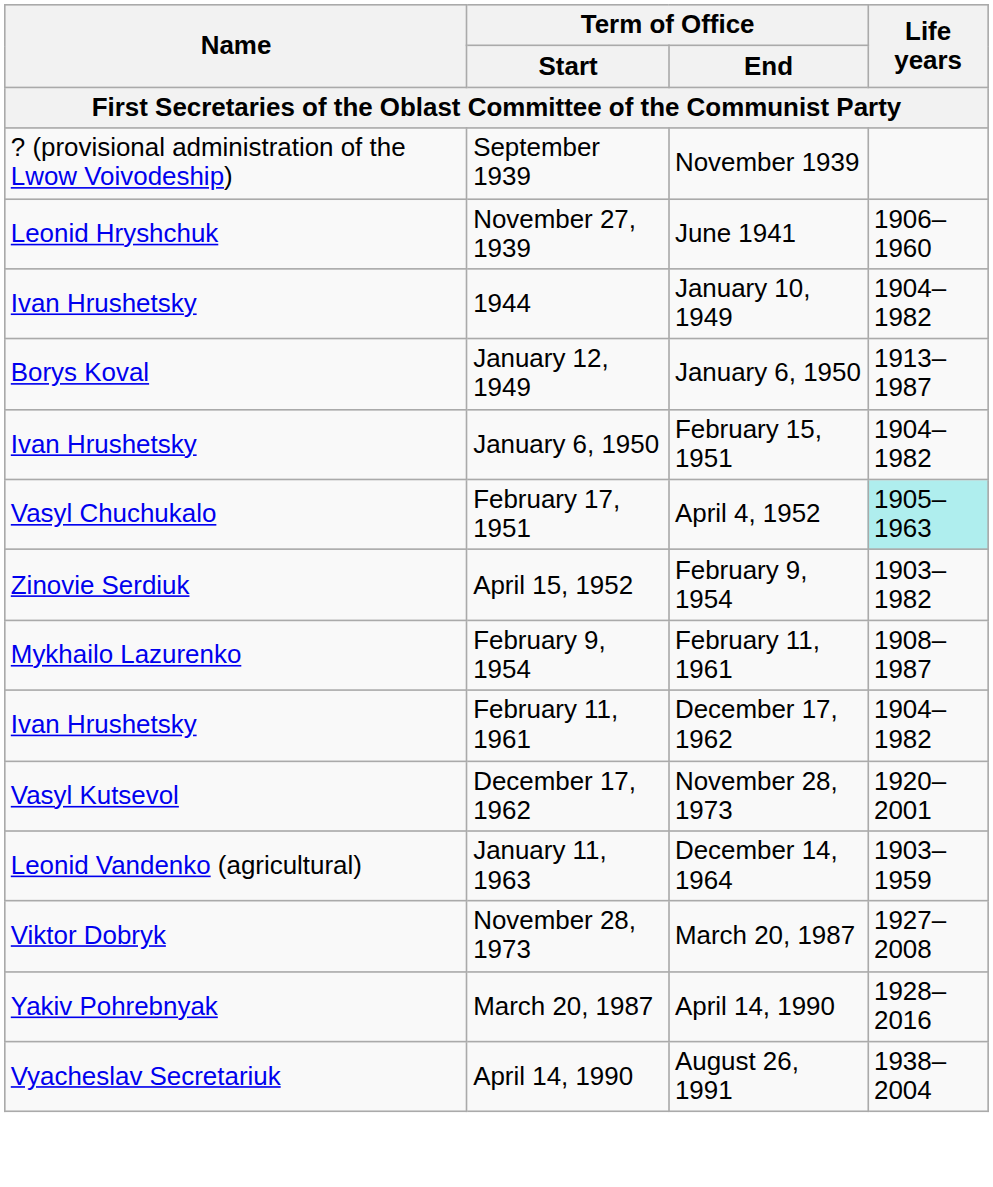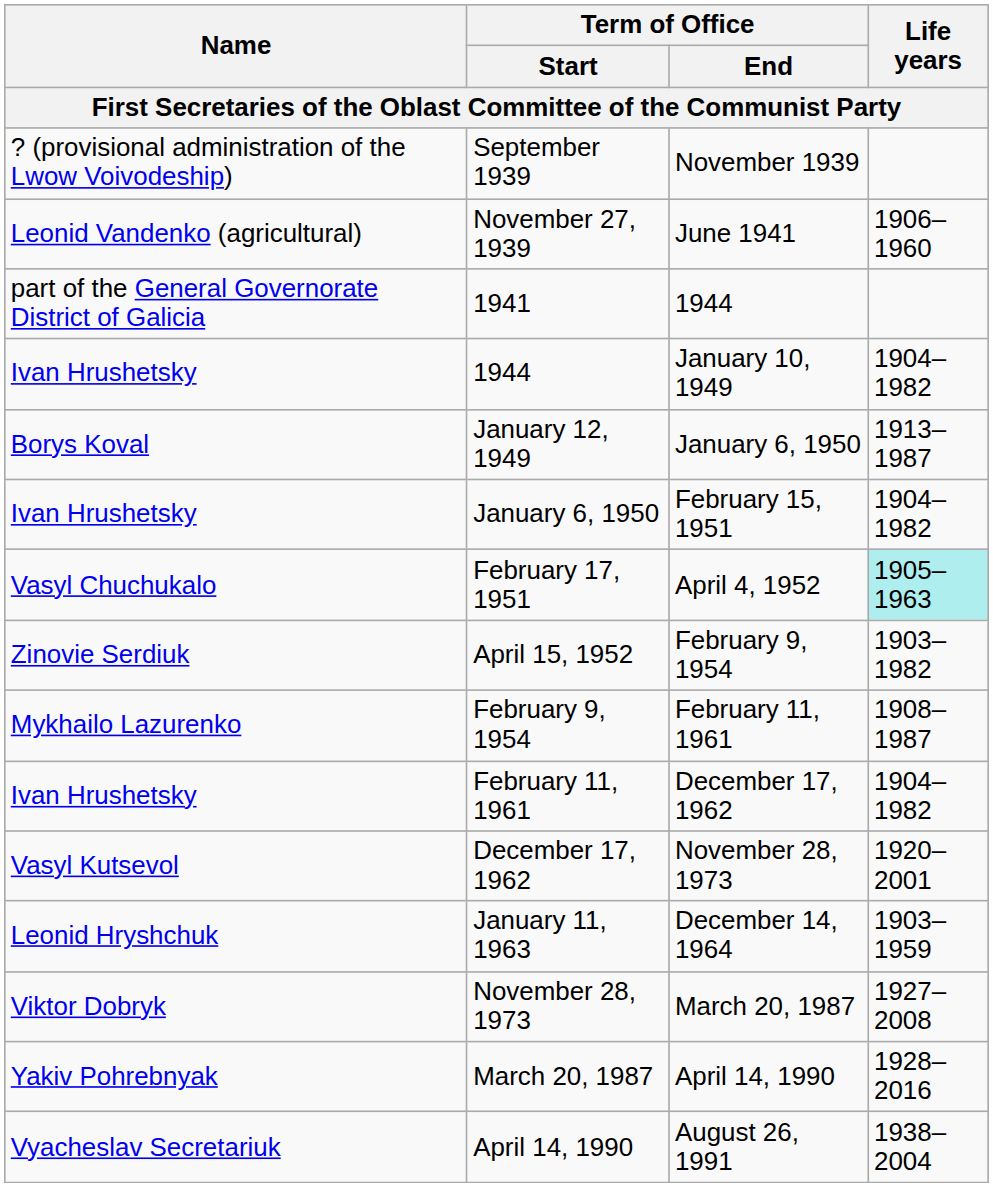 <table class="wikitable">
 <tr>
 <th rowspan="2">Name</th>
 <th colspan="2">Term of Office</th>
 <th rowspan="2">Life years</th>
 </tr>
 <tr>
 <th>Start</th>
 <th>End</th>
 </tr>
 <tr>
 <th colspan="4">First Secretaries of the Oblast Committee of the Communist Party</th>
 </tr>
 <tr>
 <td>? (provisional administration of the <a href='#'>Lwow Voivodeship</a>)</td>
 <td>September 1939</td>
 <td>November 1939</td>
 <td></td>
 </tr>
 <tr>
-<td><a href='#'>Leonid Hryshchuk</a></td>
+<td><a href='#'>Leonid Vandenko</a> (agricultural)</td>
 <td>November 27, 1939</td>
 <td>June 1941</td>
 <td>1906–1960</td>
+</tr>
+<tr>
+<td>part of the <a href='#'>General Governorate</a> <a href='#'>District of Galicia</a></td>
+<td>1941</td>
+<td>1944</td>
+<td></td>
 </tr>
 <tr>
 <td><a href='#'>Ivan Hrushetsky</a></td>
 <td>1944</td>
 <td>January 10, 1949</td>
 <td>1904–1982</td>
 </tr>
 <tr>
 <td><a href='#'>Borys Koval</a></td>
 <td>January 12, 1949</td>
 <td>January 6, 1950</td>
 <td>1913–1987</td>
 </tr>
 <tr>
 <td><a href='#'>Ivan Hrushetsky</a></td>
 <td>January 6, 1950</td>
 <td>February 15, 1951</td>
 <td>1904–1982</td>
 </tr>
 <tr>
 <td><a href='#'>Vasyl Chuchukalo</a></td>
 <td>February 17, 1951</td>
 <td>April 4, 1952</td>
 <td style="background: paleturquoise;">1905–1963</td>
 </tr>
 <tr>
 <td><a href='#'>Zinovie Serdiuk</a></td>
 <td>April 15, 1952</td>
 <td>February 9, 1954</td>
 <td>1903–1982</td>
 </tr>
 <tr>
 <td><a href='#'>Mykhailo Lazurenko</a></td>
 <td>February 9, 1954</td>
 <td>February 11, 1961</td>
 <td>1908–1987</td>
 </tr>
 <tr>
 <td><a href='#'>Ivan Hrushetsky</a></td>
 <td>February 11, 1961</td>
 <td>December 17, 1962</td>
 <td>1904–1982</td>
 </tr>
 <tr>
 <td><a href='#'>Vasyl Kutsevol</a></td>
 <td>December 17, 1962</td>
 <td>November 28, 1973</td>
 <td>1920–2001</td>
 </tr>
 <tr>
-<td><a href='#'>Leonid Vandenko</a> (agricultural)</td>
+<td><a href='#'>Leonid Hryshchuk</a></td>
 <td>January 11, 1963</td>
 <td>December 14, 1964</td>
 <td>1903–1959</td>
 </tr>
 <tr>
 <td><a href='#'>Viktor Dobryk</a></td>
 <td>November 28, 1973</td>
 <td>March 20, 1987</td>
 <td>1927–2008</td>
 </tr>
 <tr>
 <td><a href='#'>Yakiv Pohrebnyak</a></td>
 <td>March 20, 1987</td>
 <td>April 14, 1990</td>
 <td>1928–2016</td>
 </tr>
 <tr>
 <td><a href='#'>Vyacheslav Secretariuk</a></td>
 <td>April 14, 1990</td>
 <td>August 26, 1991</td>
 <td>1938–2004</td>
 </tr>
 </table>
